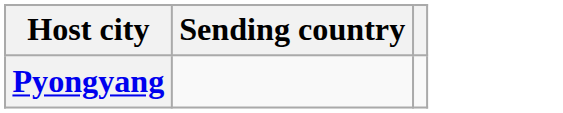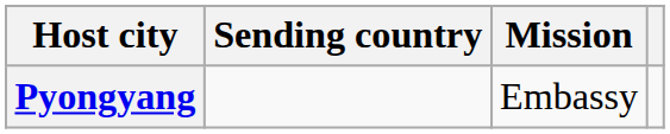 <table class="wikitable plainrowheaders">
 <tr>
 <th scope="col">Host city</th>
 <th scope="col">Sending country</th>
+<th scope="col">Mission</th>
 <th scope="col"></th>
 </tr>
 <tr>
 <th><a href='#'>Pyongyang</a></th>
 <td></td>
+<td style="text-align:center;">Embassy</td>
 <td style="text-align:center;"></td>
 </tr>
 </table>
